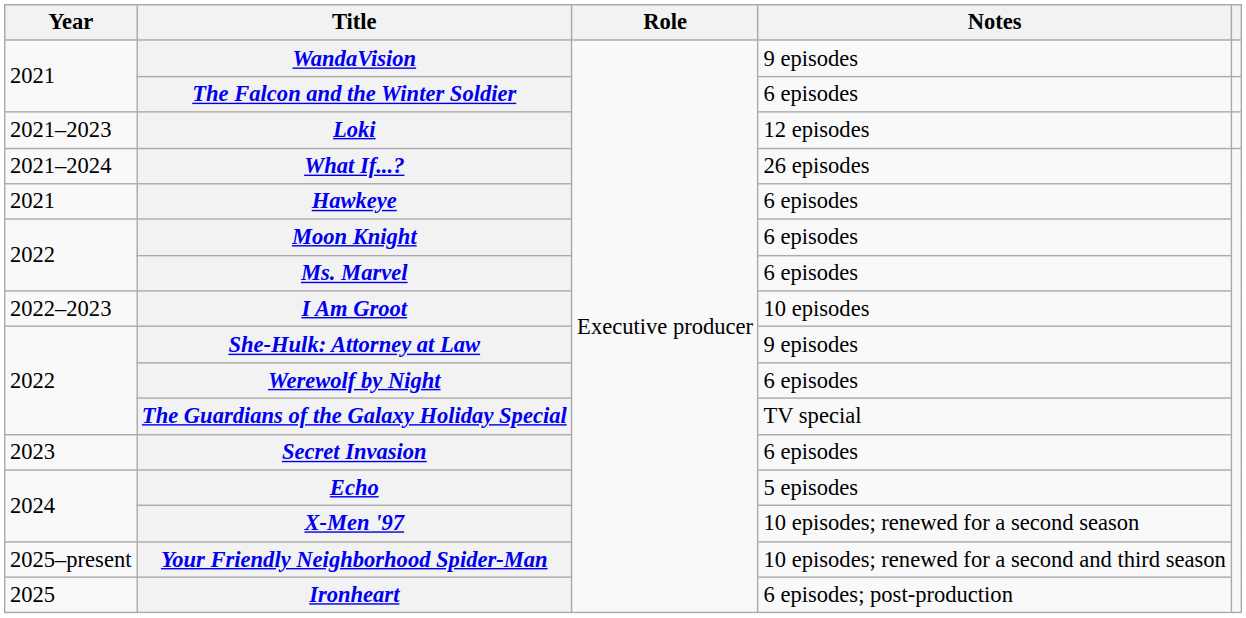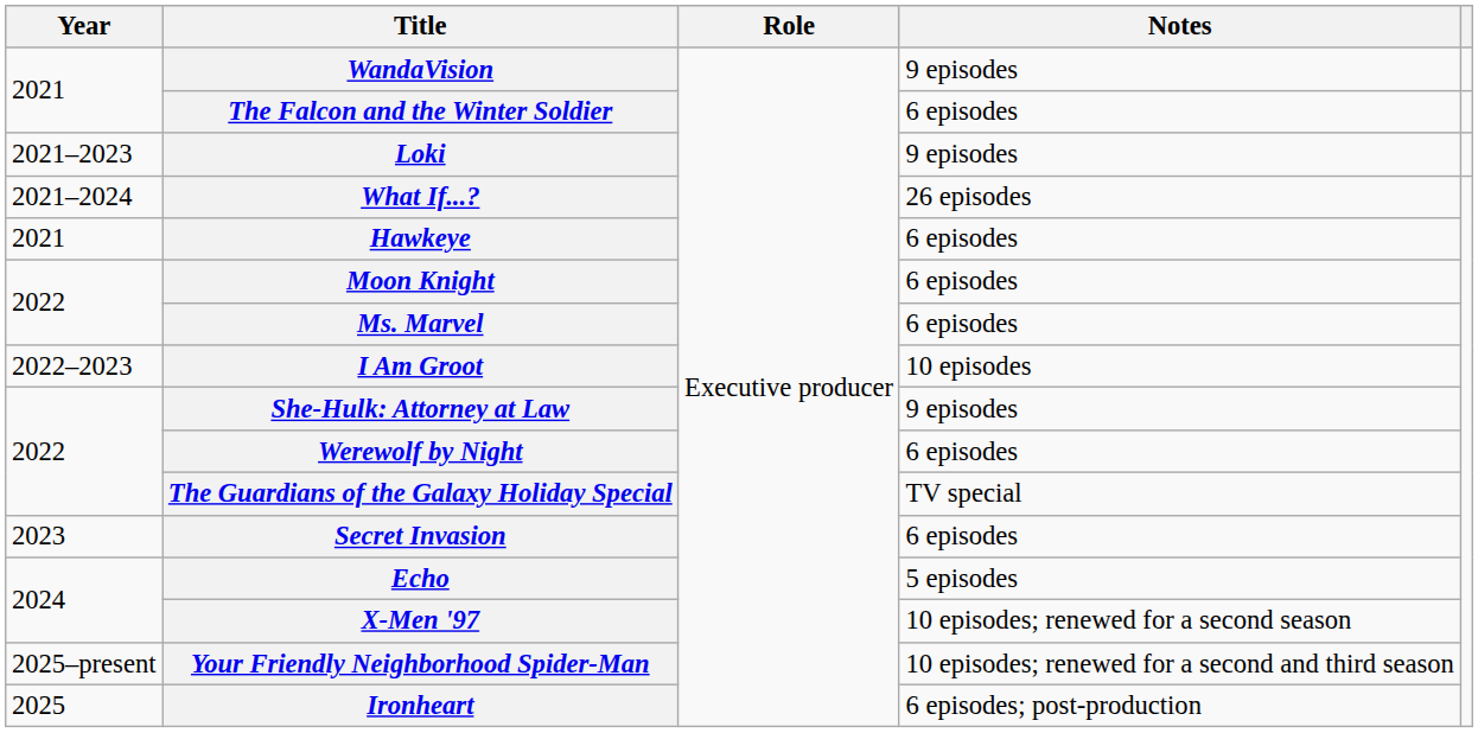 <table class="wikitable plainrowheaders">
 <tr style="background:#ccc; text-align:center;">
 <th scope="col">Year</th>
 <th scope="col">Title</th>
 <th scope="col">Role</th>
 <th scope="col">Notes</th>
 <th scope="col"></th>
 </tr>
 <tr>
 <td rowspan="2">2021</td>
 <th scope="row"><em><a href='#'>WandaVision</a></em></th>
 <td rowspan="17">Executive producer</td>
 <td>9 episodes</td>
 <td style="text-align:center;"></td>
 </tr>
 <tr>
 <th scope="row"><em><a href='#'>The Falcon and the Winter Soldier</a></em></th>
 <td>6 episodes</td>
 <td style="text-align:center;"></td>
 </tr>
 <tr>
 <td>2021–2023</td>
 <th scope="row"><em><a href='#'>Loki</a></em></th>
-<td>12 episodes</td>
+<td>9 episodes</td>
 <td style="text-align:center;"></td>
 </tr>
 <tr>
 <td>2021–2024</td>
 <th scope="row"><em><a href='#'>What If...?</a></em></th>
 <td>26 episodes</td>
 <td rowspan="14" style="text-align:center;"></td>
 </tr>
 <tr>
 <td>2021</td>
 <th scope="row"><em><a href='#'>Hawkeye</a></em></th>
 <td>6 episodes</td>
 </tr>
 <tr>
 <td rowspan="2">2022</td>
 <th scope="row"><em><a href='#'>Moon Knight</a></em></th>
 <td>6 episodes</td>
 </tr>
 <tr>
 <th scope="row"><em><a href='#'>Ms. Marvel</a></em></th>
 <td>6 episodes</td>
 </tr>
 <tr>
 <td>2022–2023</td>
 <th scope="row"><em><a href='#'>I Am Groot</a></em></th>
 <td>10 episodes</td>
 </tr>
 <tr>
 <td rowspan="3">2022</td>
 <th scope="row"><em><a href='#'>She-Hulk: Attorney at Law</a></em></th>
 <td>9 episodes</td>
 </tr>
 <tr>
 <th scope="row"><em><a href='#'>Werewolf by Night</a></em></th>
 <td>6 episodes</td>
 </tr>
 <tr>
 <th scope="row"><em><a href='#'>The Guardians of the Galaxy Holiday Special</a></em></th>
 <td>TV special</td>
 </tr>
 <tr>
 <td>2023</td>
 <th scope="row"><em><a href='#'>Secret Invasion</a></em></th>
 <td>6 episodes</td>
 </tr>
 <tr>
 <td rowspan="2">2024</td>
 <th scope="row"><em><a href='#'>Echo</a></em></th>
 <td>5 episodes</td>
 </tr>
 <tr>
 <th scope="row"><em><a href='#'>X-Men '97</a></em></th>
 <td>10 episodes; renewed for a second season</td>
 </tr>
 <tr>
 <td rowspan="1">2025–present</td>
 <th scope="row"><em><a href='#'>Your Friendly Neighborhood Spider-Man</a></em></th>
 <td>10 episodes; renewed for a second and third season</td>
 </tr>
 <tr>
 <td rowspan="1">2025</td>
 <th scope="row"><em><a href='#'>Ironheart</a></em></th>
 <td>6 episodes; post-production</td>
 </tr>
 </table>
